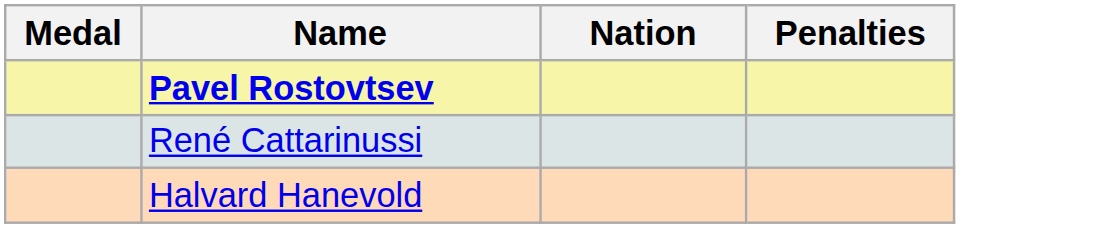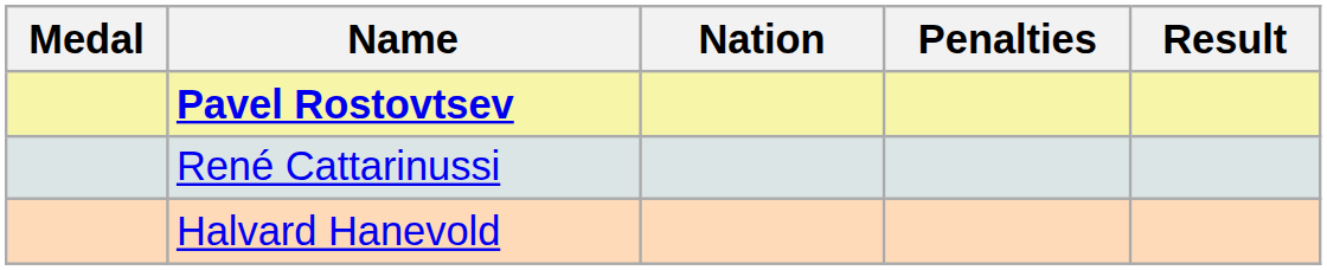 <table class=wikitable style="border:1px solid #AAAAAA;font-size:90%">
 <tr bgcolor="#E4E4E4">
 <th style="border-bottom:1px solid #AAAAAA" width=50>Medal</th>
 <th style="border-bottom:1px solid #AAAAAA" width=160>Name</th>
 <th style="border-bottom:1px solid #AAAAAA" width=80>Nation</th>
 <th style="border-bottom:1px solid #AAAAAA" width=80>Penalties</th>
+<th style="border-bottom:1px solid #AAAAAA" width=60>Result</th>
 </tr>
 <tr bgcolor="#F7F6A8">
 <td align="center"></td>
 <td><strong><a href='#'>Pavel Rostovtsev</a></strong></td>
 <td align="center"></td>
 <td align="center"></td>
+<td align="right"></td>
 </tr>
 <tr bgcolor="#DCE5E5">
 <td align="center"></td>
 <td><a href='#'>René Cattarinussi</a></td>
 <td align="center"></td>
 <td align="center"></td>
+<td align="right"></td>
 </tr>
 <tr bgcolor="#FFDAB9">
 <td align="center"></td>
 <td><a href='#'>Halvard Hanevold</a></td>
 <td align="center"></td>
 <td align="center"></td>
+<td align="right"></td>
 </tr>
 </table>
